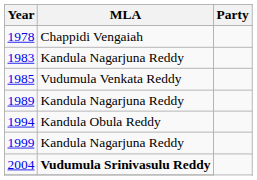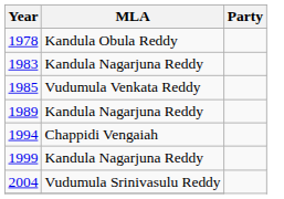 <table class="sortable wikitable">
 <tr>
 <th>Year</th>
 <th>MLA</th>
 <th colspan="2">Party</th>
 </tr>
 <tr>
 <td><a href='#'>1978</a></td>
-<td>Chappidi Vengaiah</td>
+<td>Kandula Obula Reddy</td>
 <td></td>
 </tr>
 <tr>
 <td><a href='#'>1983</a></td>
 <td>Kandula Nagarjuna Reddy</td>
 <td></td>
 </tr>
 <tr>
 <td><a href='#'>1985</a></td>
 <td>Vudumula Venkata Reddy</td>
 <td></td>
 </tr>
 <tr>
 <td><a href='#'>1989</a></td>
 <td>Kandula Nagarjuna Reddy</td>
 <td></td>
 </tr>
 <tr>
 <td><a href='#'>1994</a></td>
-<td>Kandula Obula Reddy</td>
+<td>Chappidi Vengaiah</td>
 <td></td>
 </tr>
 <tr>
 <td><a href='#'>1999</a></td>
 <td>Kandula Nagarjuna Reddy</td>
 <td></td>
 </tr>
 <tr>
 <td><a href='#'>2004</a></td>
-<td><strong>Vudumula Srinivasulu Reddy</strong></td>
+<td>Vudumula Srinivasulu Reddy</td>
 </tr>
 <tr>
 </tr>
 </table>
